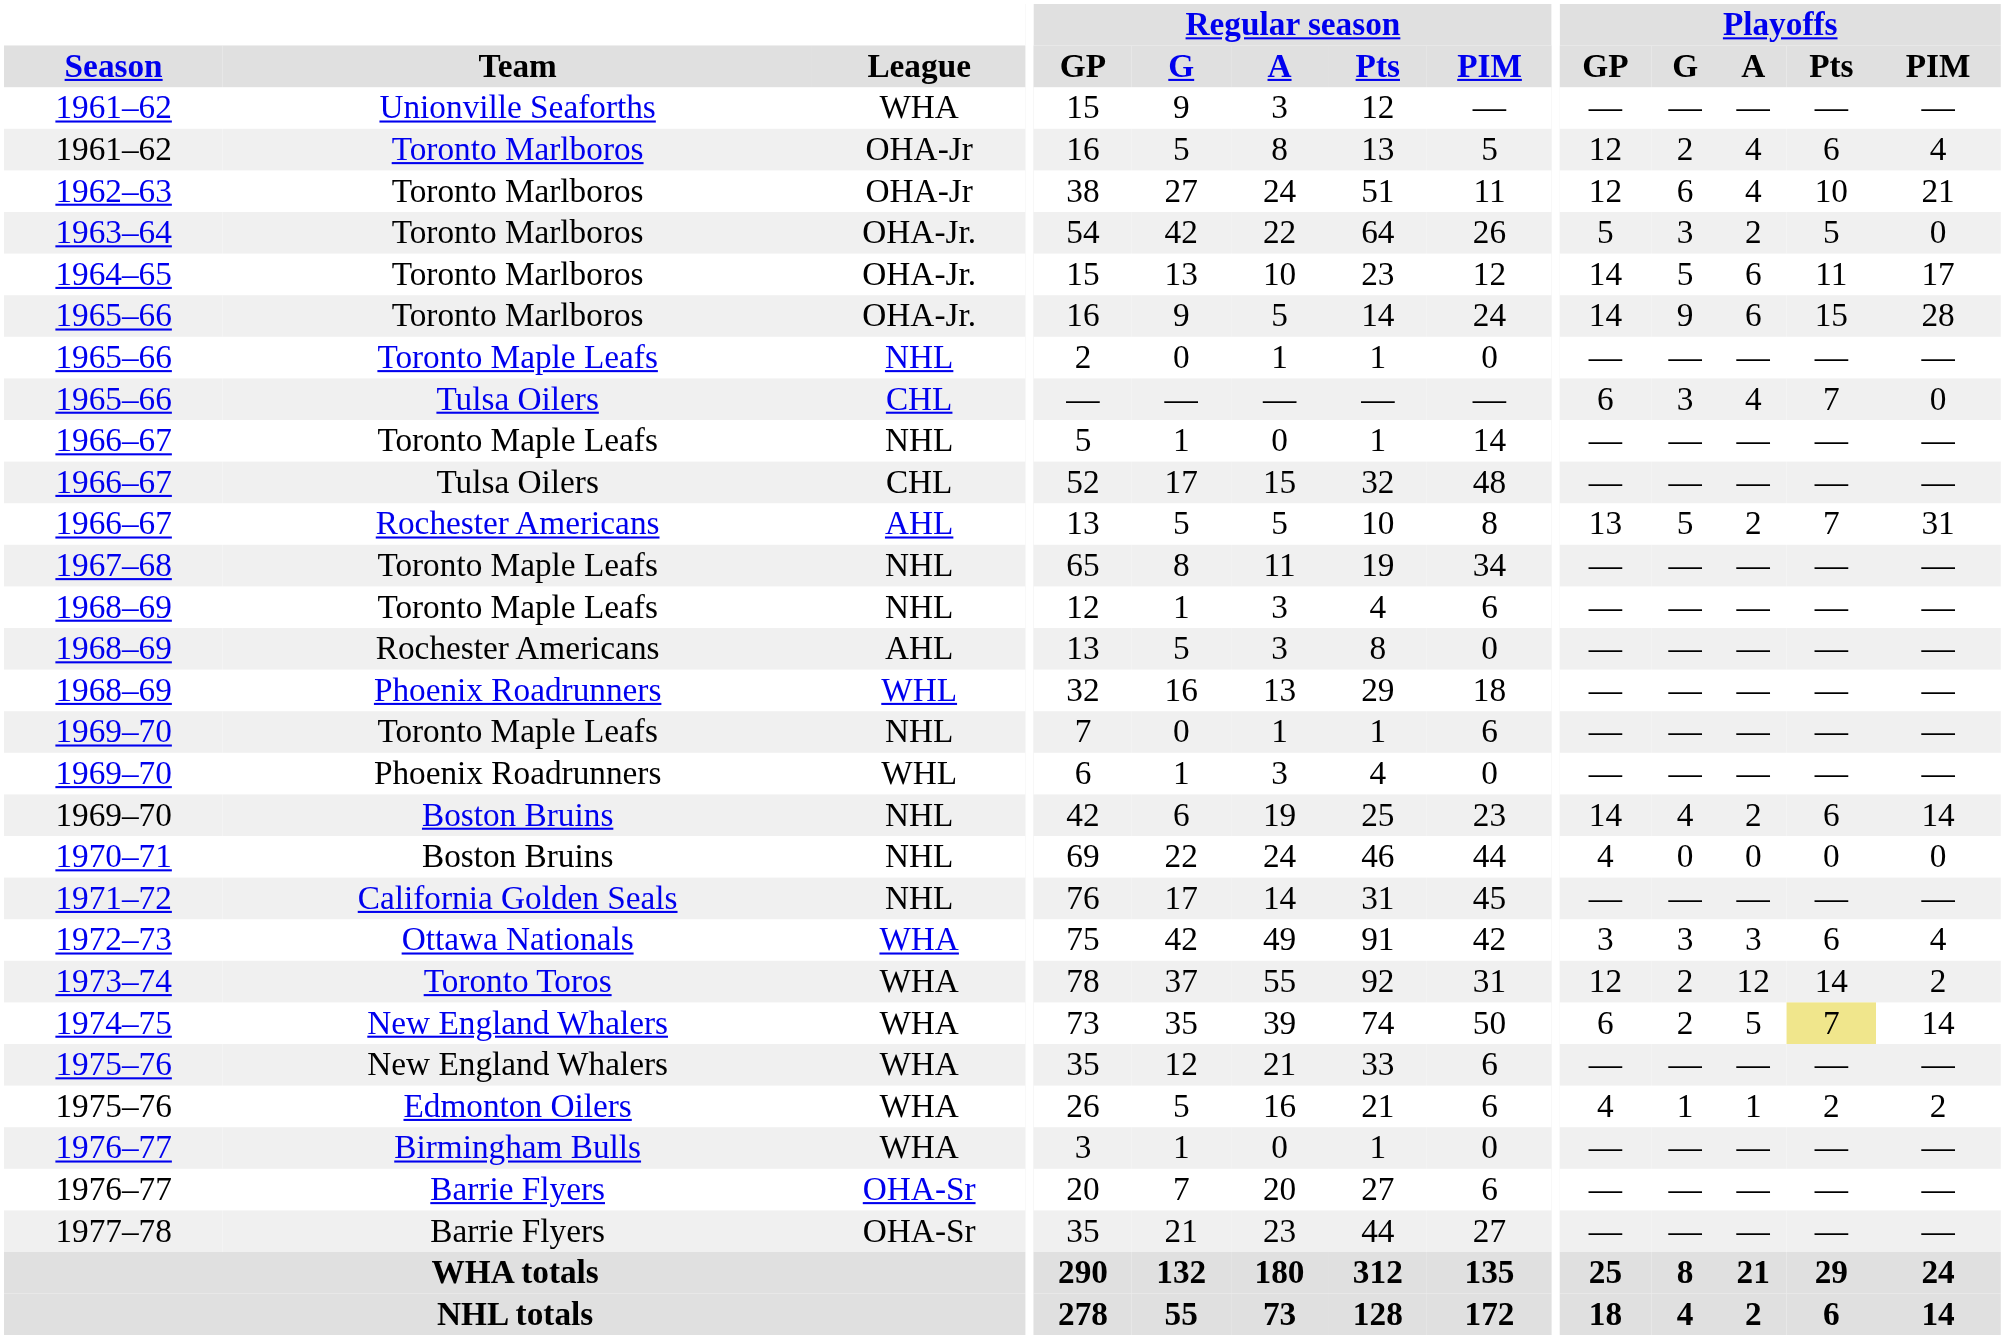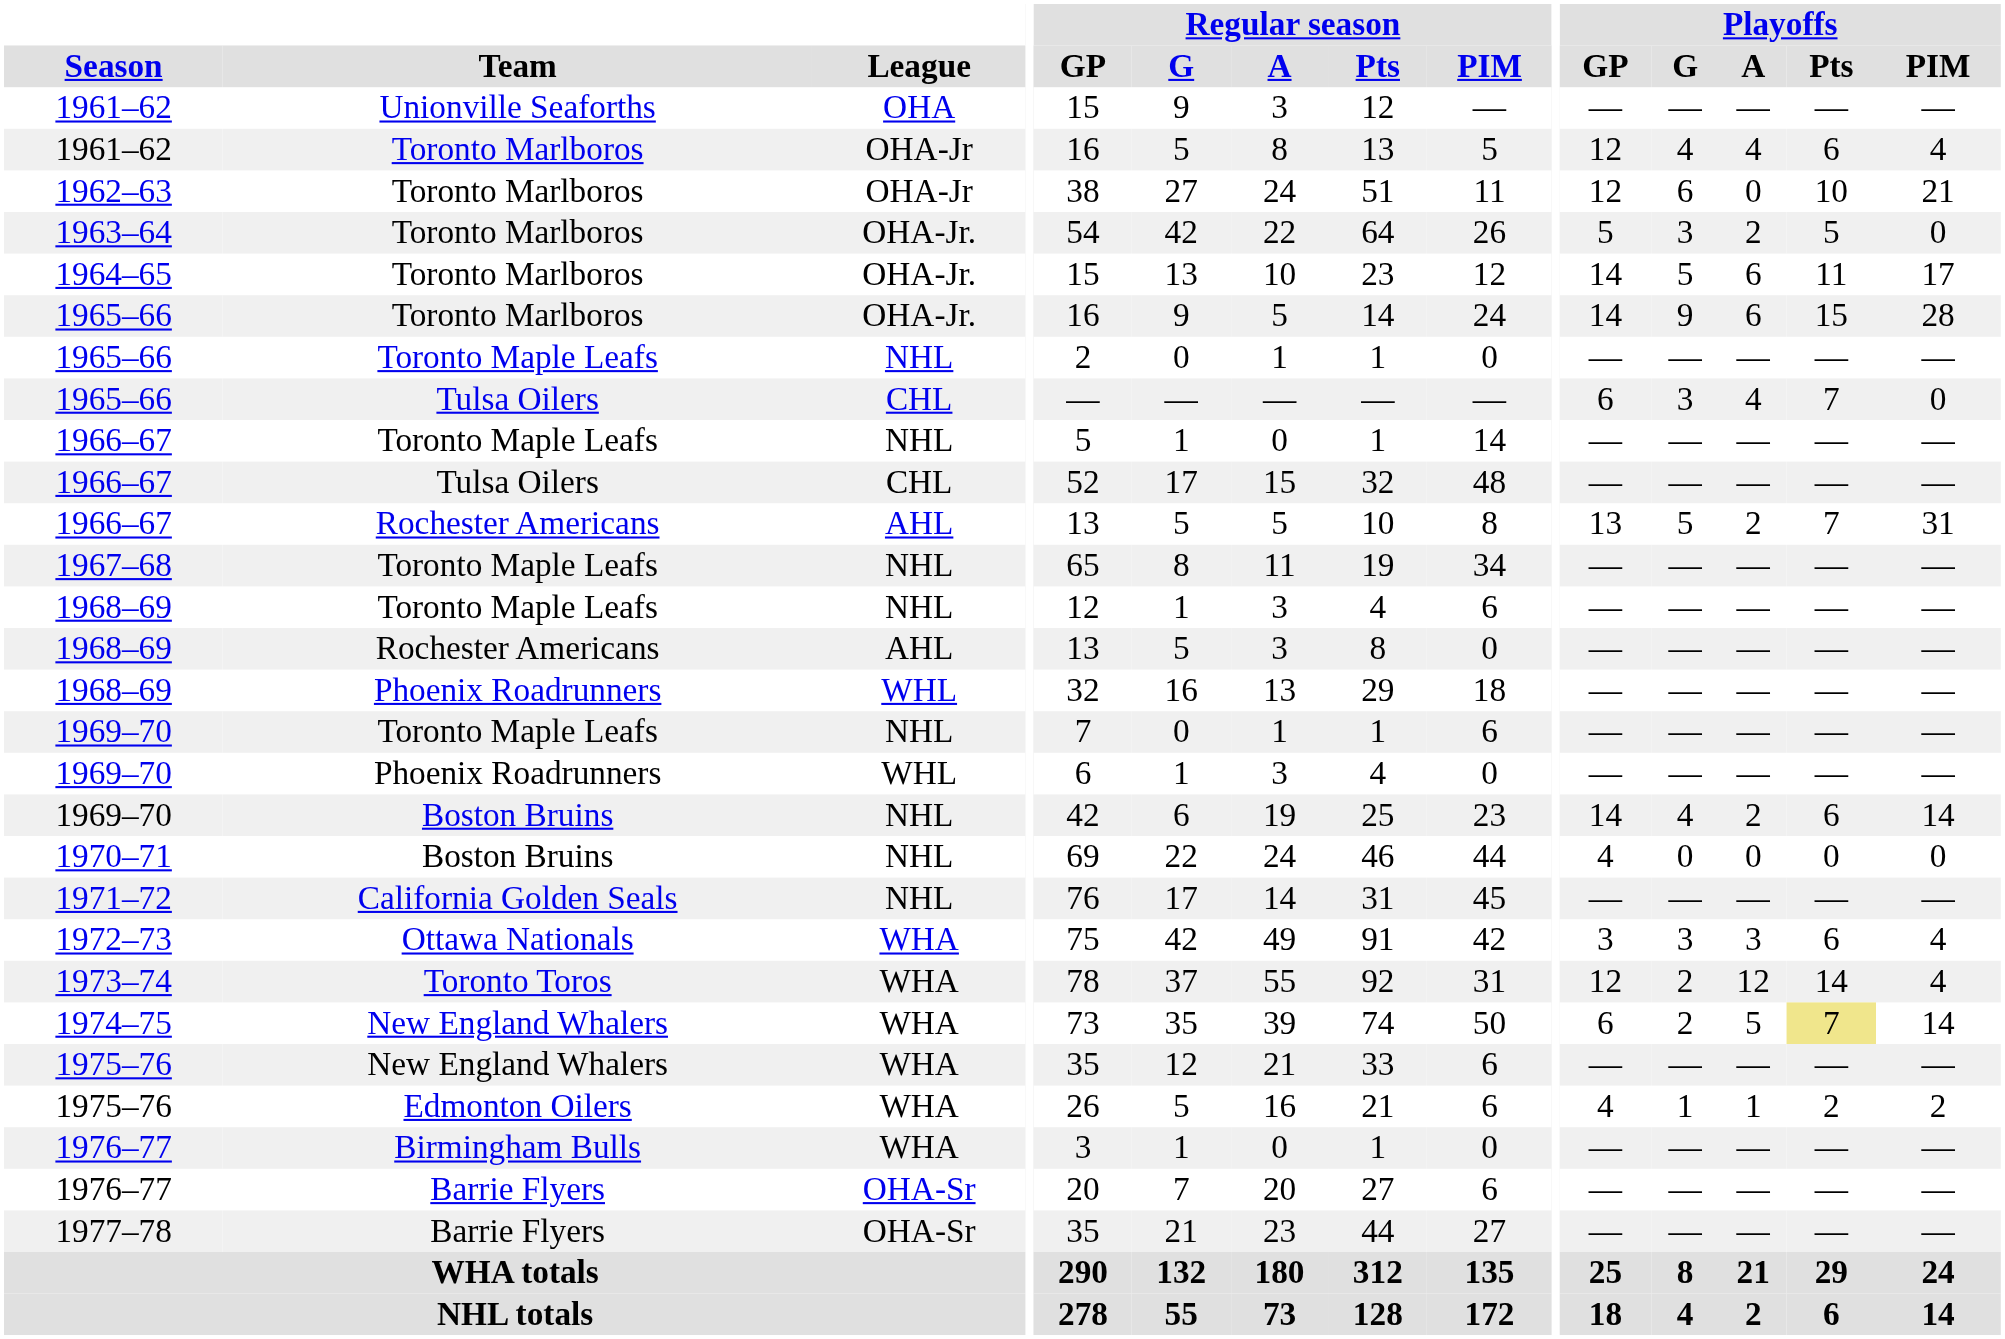 <table border="0" cellpadding="1" cellspacing="0" style="text-align:center; width:60em">
 <tr bgcolor="#e0e0e0">
 <th colspan="3" bgcolor="#ffffff"></th>
 <th rowspan="100" bgcolor="#ffffff"></th>
 <th colspan="5"><a href='#'>Regular season</a></th>
 <th rowspan="100" bgcolor="#ffffff"></th>
 <th colspan="5"><a href='#'>Playoffs</a></th>
 </tr>
 <tr bgcolor="#e0e0e0">
 <th><a href='#'>Season</a></th>
 <th>Team</th>
 <th>League</th>
 <th>GP</th>
 <th><a href='#'>G</a></th>
 <th><a href='#'>A</a></th>
 <th><a href='#'>Pts</a></th>
 <th><a href='#'>PIM</a></th>
 <th>GP</th>
 <th>G</th>
 <th>A</th>
 <th>Pts</th>
 <th>PIM</th>
 </tr>
 <tr>
 <td><a href='#'>1961–62</a></td>
 <td><a href='#'>Unionville Seaforths</a></td>
-<td>WHA</td>
+<td><a href='#'>OHA</a></td>
 <td>15</td>
 <td>9</td>
 <td>3</td>
 <td>12</td>
 <td>—</td>
 <td>—</td>
 <td>—</td>
 <td>—</td>
 <td>—</td>
 <td>—</td>
 </tr>
 <tr bgcolor="#f0f0f0">
 <td>1961–62</td>
 <td><a href='#'>Toronto Marlboros</a></td>
 <td>OHA-Jr</td>
 <td>16</td>
 <td>5</td>
 <td>8</td>
 <td>13</td>
 <td>5</td>
 <td>12</td>
-<td>2</td>
+<td>4</td>
 <td>4</td>
 <td>6</td>
 <td>4</td>
 </tr>
 <tr>
 <td><a href='#'>1962–63</a></td>
 <td>Toronto Marlboros</td>
 <td>OHA-Jr</td>
 <td>38</td>
 <td>27</td>
 <td>24</td>
 <td>51</td>
 <td>11</td>
 <td>12</td>
 <td>6</td>
-<td>4</td>
+<td>0</td>
 <td>10</td>
 <td>21</td>
 </tr>
 <tr bgcolor="#f0f0f0">
 <td><a href='#'>1963–64</a></td>
 <td>Toronto Marlboros</td>
 <td>OHA-Jr.</td>
 <td>54</td>
 <td>42</td>
 <td>22</td>
 <td>64</td>
 <td>26</td>
 <td>5</td>
 <td>3</td>
 <td>2</td>
 <td>5</td>
 <td>0</td>
 </tr>
 <tr>
 <td><a href='#'>1964–65</a></td>
 <td>Toronto Marlboros</td>
 <td>OHA-Jr.</td>
 <td>15</td>
 <td>13</td>
 <td>10</td>
 <td>23</td>
 <td>12</td>
 <td>14</td>
 <td>5</td>
 <td>6</td>
 <td>11</td>
 <td>17</td>
 </tr>
 <tr bgcolor="#f0f0f0">
 <td><a href='#'>1965–66</a></td>
 <td>Toronto Marlboros</td>
 <td>OHA-Jr.</td>
 <td>16</td>
 <td>9</td>
 <td>5</td>
 <td>14</td>
 <td>24</td>
 <td>14</td>
 <td>9</td>
 <td>6</td>
 <td>15</td>
 <td>28</td>
 </tr>
 <tr>
 <td><a href='#'>1965–66</a></td>
 <td><a href='#'>Toronto Maple Leafs</a></td>
 <td><a href='#'>NHL</a></td>
 <td>2</td>
 <td>0</td>
 <td>1</td>
 <td>1</td>
 <td>0</td>
 <td>—</td>
 <td>—</td>
 <td>—</td>
 <td>—</td>
 <td>—</td>
 </tr>
 <tr bgcolor="#f0f0f0">
 <td><a href='#'>1965–66</a></td>
 <td><a href='#'>Tulsa Oilers</a></td>
 <td><a href='#'>CHL</a></td>
 <td>—</td>
 <td>—</td>
 <td>—</td>
 <td>—</td>
 <td>—</td>
 <td>6</td>
 <td>3</td>
 <td>4</td>
 <td>7</td>
 <td>0</td>
 </tr>
 <tr>
 <td><a href='#'>1966–67</a></td>
 <td>Toronto Maple Leafs</td>
 <td>NHL</td>
 <td>5</td>
 <td>1</td>
 <td>0</td>
 <td>1</td>
 <td>14</td>
 <td>—</td>
 <td>—</td>
 <td>—</td>
 <td>—</td>
 <td>—</td>
 </tr>
 <tr bgcolor="#f0f0f0">
 <td><a href='#'>1966–67</a></td>
 <td>Tulsa Oilers</td>
 <td>CHL</td>
 <td>52</td>
 <td>17</td>
 <td>15</td>
 <td>32</td>
 <td>48</td>
 <td>—</td>
 <td>—</td>
 <td>—</td>
 <td>—</td>
 <td>—</td>
 </tr>
 <tr>
 <td><a href='#'>1966–67</a></td>
 <td><a href='#'>Rochester Americans</a></td>
 <td><a href='#'>AHL</a></td>
 <td>13</td>
 <td>5</td>
 <td>5</td>
 <td>10</td>
 <td>8</td>
 <td>13</td>
 <td>5</td>
 <td>2</td>
 <td>7</td>
 <td>31</td>
 </tr>
 <tr bgcolor="#f0f0f0">
 <td><a href='#'>1967–68</a></td>
 <td>Toronto Maple Leafs</td>
 <td>NHL</td>
 <td>65</td>
 <td>8</td>
 <td>11</td>
 <td>19</td>
 <td>34</td>
 <td>—</td>
 <td>—</td>
 <td>—</td>
 <td>—</td>
 <td>—</td>
 </tr>
 <tr>
 <td><a href='#'>1968–69</a></td>
 <td>Toronto Maple Leafs</td>
 <td>NHL</td>
 <td>12</td>
 <td>1</td>
 <td>3</td>
 <td>4</td>
 <td>6</td>
 <td>—</td>
 <td>—</td>
 <td>—</td>
 <td>—</td>
 <td>—</td>
 </tr>
 <tr bgcolor="#f0f0f0">
 <td><a href='#'>1968–69</a></td>
 <td>Rochester Americans</td>
 <td>AHL</td>
 <td>13</td>
 <td>5</td>
 <td>3</td>
 <td>8</td>
 <td>0</td>
 <td>—</td>
 <td>—</td>
 <td>—</td>
 <td>—</td>
 <td>—</td>
 </tr>
 <tr>
 <td><a href='#'>1968–69</a></td>
 <td><a href='#'>Phoenix Roadrunners</a></td>
 <td><a href='#'>WHL</a></td>
 <td>32</td>
 <td>16</td>
 <td>13</td>
 <td>29</td>
 <td>18</td>
 <td>—</td>
 <td>—</td>
 <td>—</td>
 <td>—</td>
 <td>—</td>
 </tr>
 <tr bgcolor="#f0f0f0">
 <td><a href='#'>1969–70</a></td>
 <td>Toronto Maple Leafs</td>
 <td>NHL</td>
 <td>7</td>
 <td>0</td>
 <td>1</td>
 <td>1</td>
 <td>6</td>
 <td>—</td>
 <td>—</td>
 <td>—</td>
 <td>—</td>
 <td>—</td>
 </tr>
 <tr>
 <td><a href='#'>1969–70</a></td>
 <td>Phoenix Roadrunners</td>
 <td>WHL</td>
 <td>6</td>
 <td>1</td>
 <td>3</td>
 <td>4</td>
 <td>0</td>
 <td>—</td>
 <td>—</td>
 <td>—</td>
 <td>—</td>
 <td>—</td>
 </tr>
 <tr bgcolor="#f0f0f0">
 <td>1969–70</td>
 <td><a href='#'>Boston Bruins</a></td>
 <td>NHL</td>
 <td>42</td>
 <td>6</td>
 <td>19</td>
 <td>25</td>
 <td>23</td>
 <td>14</td>
 <td>4</td>
 <td>2</td>
 <td>6</td>
 <td>14</td>
 </tr>
 <tr>
 <td><a href='#'>1970–71</a></td>
 <td>Boston Bruins</td>
 <td>NHL</td>
 <td>69</td>
 <td>22</td>
 <td>24</td>
 <td>46</td>
 <td>44</td>
 <td>4</td>
 <td>0</td>
 <td>0</td>
 <td>0</td>
 <td>0</td>
 </tr>
 <tr bgcolor="#f0f0f0">
 <td><a href='#'>1971–72</a></td>
 <td><a href='#'>California Golden Seals</a></td>
 <td>NHL</td>
 <td>76</td>
 <td>17</td>
 <td>14</td>
 <td>31</td>
 <td>45</td>
 <td>—</td>
 <td>—</td>
 <td>—</td>
 <td>—</td>
 <td>—</td>
 </tr>
 <tr>
 <td><a href='#'>1972–73</a></td>
 <td><a href='#'>Ottawa Nationals</a></td>
 <td><a href='#'>WHA</a></td>
 <td>75</td>
 <td>42</td>
 <td>49</td>
 <td>91</td>
 <td>42</td>
 <td>3</td>
 <td>3</td>
 <td>3</td>
 <td>6</td>
 <td>4</td>
 </tr>
 <tr bgcolor="#f0f0f0">
 <td><a href='#'>1973–74</a></td>
 <td><a href='#'>Toronto Toros</a></td>
 <td>WHA</td>
 <td>78</td>
 <td>37</td>
 <td>55</td>
 <td>92</td>
 <td>31</td>
 <td>12</td>
 <td>2</td>
 <td>12</td>
 <td>14</td>
-<td>2</td>
+<td>4</td>
 </tr>
 <tr>
 <td><a href='#'>1974–75</a></td>
 <td><a href='#'>New England Whalers</a></td>
 <td>WHA</td>
 <td>73</td>
 <td>35</td>
 <td>39</td>
 <td>74</td>
 <td>50</td>
 <td>6</td>
 <td>2</td>
 <td>5</td>
 <td style="background: khaki;">7</td>
 <td>14</td>
 </tr>
 <tr bgcolor="#f0f0f0">
 <td><a href='#'>1975–76</a></td>
 <td>New England Whalers</td>
 <td>WHA</td>
 <td>35</td>
 <td>12</td>
 <td>21</td>
 <td>33</td>
 <td>6</td>
 <td>—</td>
 <td>—</td>
 <td>—</td>
 <td>—</td>
 <td>—</td>
 </tr>
 <tr>
 <td>1975–76</td>
 <td><a href='#'>Edmonton Oilers</a></td>
 <td>WHA</td>
 <td>26</td>
 <td>5</td>
 <td>16</td>
 <td>21</td>
 <td>6</td>
 <td>4</td>
 <td>1</td>
 <td>1</td>
 <td>2</td>
 <td>2</td>
 </tr>
 <tr bgcolor="#f0f0f0">
 <td><a href='#'>1976–77</a></td>
 <td><a href='#'>Birmingham Bulls</a></td>
 <td>WHA</td>
 <td>3</td>
 <td>1</td>
 <td>0</td>
 <td>1</td>
 <td>0</td>
 <td>—</td>
 <td>—</td>
 <td>—</td>
 <td>—</td>
 <td>—</td>
 </tr>
 <tr>
 <td>1976–77</td>
 <td><a href='#'>Barrie Flyers</a></td>
 <td><a href='#'>OHA-Sr</a></td>
 <td>20</td>
 <td>7</td>
 <td>20</td>
 <td>27</td>
 <td>6</td>
 <td>—</td>
 <td>—</td>
 <td>—</td>
 <td>—</td>
 <td>—</td>
 </tr>
 <tr bgcolor="#f0f0f0">
 <td>1977–78</td>
 <td>Barrie Flyers</td>
 <td>OHA-Sr</td>
 <td>35</td>
 <td>21</td>
 <td>23</td>
 <td>44</td>
 <td>27</td>
 <td>—</td>
 <td>—</td>
 <td>—</td>
 <td>—</td>
 <td>—</td>
 </tr>
 <tr bgcolor="#e0e0e0">
 <th colspan="3">WHA totals</th>
 <th>290</th>
 <th>132</th>
 <th>180</th>
 <th>312</th>
 <th>135</th>
 <th>25</th>
 <th>8</th>
 <th>21</th>
 <th>29</th>
 <th>24</th>
 </tr>
 <tr bgcolor="#e0e0e0">
 <th colspan="3">NHL totals</th>
 <th>278</th>
 <th>55</th>
 <th>73</th>
 <th>128</th>
 <th>172</th>
 <th>18</th>
 <th>4</th>
 <th>2</th>
 <th>6</th>
 <th>14</th>
 </tr>
 </table>
